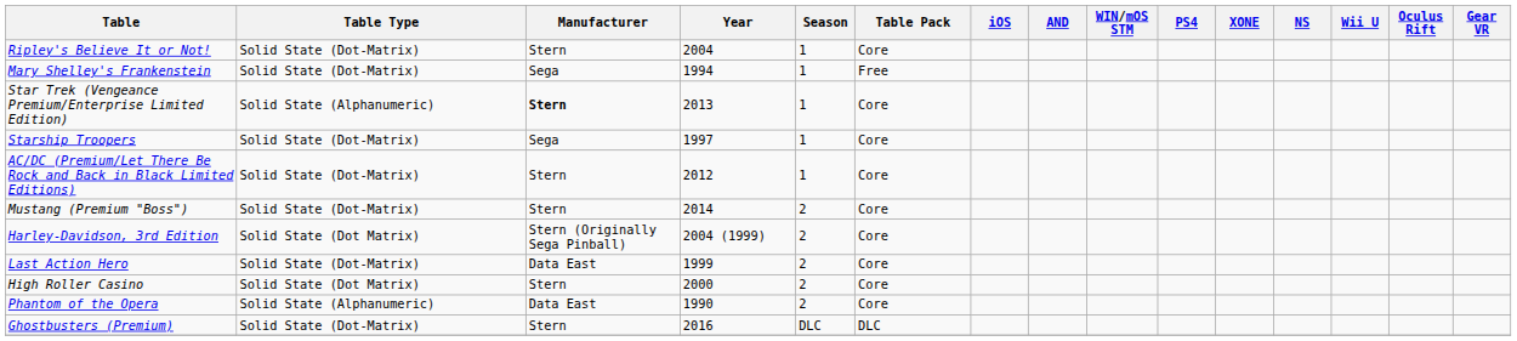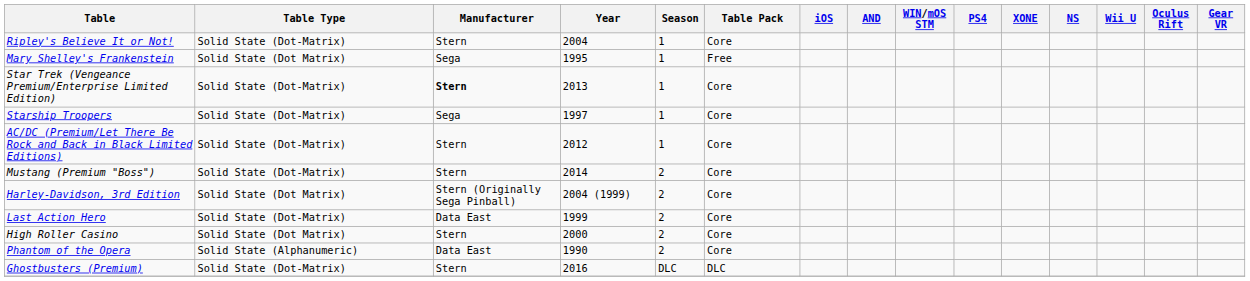 <table class="wikitable sortable" style=>
 <tr>
 <th style="width:12%;">Table</th>
 <th style="width:15%;">Table Type</th>
 <th style="width:8%;">Manufacturer</th>
 <th style="width:6%;">Year</th>
 <th style="width:2%;">Season</th>
 <th style="width:6%;" data-sort- type="number">Table Pack</th>
 <th style="width:3%;"><a href='#'>iOS</a></th>
 <th style="width:3%;"><a href='#'>AND</a></th>
 <th style="width:3%;"><a href='#'>WIN</a>/<a href='#'>mOS</a> <a href='#'>STM</a></th>
 <th style="width:3%;"><a href='#'>PS4</a></th>
 <th style="width:3%;"><a href='#'>XONE</a></th>
 <th style="width:3%;"><a href='#'>NS</a></th>
 <th style="width:3%;"><a href='#'>Wii U</a></th>
 <th style="width:3%;"><a href='#'>Oculus Rift</a></th>
 <th style="width:3%;"><a href='#'>Gear VR</a></th>
 </tr>
 <tr>
 <td><em><a href='#'>Ripley's Believe It or Not!</a></em></td>
 <td>Solid State (Dot-Matrix)</td>
 <td>Stern</td>
 <td>2004</td>
 <td>1</td>
 <td data-sort-value="-1">Core</td>
 <td></td>
 <td></td>
 <td></td>
 <td></td>
 <td></td>
 <td></td>
 <td></td>
 <td></td>
 <td></td>
 </tr>
 <tr>
 <td><em><a href='#'>Mary Shelley's Frankenstein</a></em></td>
-<td>Solid State (Dot-Matrix)</td>
+<td>Solid State (Dot Matrix)</td>
 <td>Sega</td>
-<td>1994</td>
+<td>1995</td>
 <td>1</td>
 <td data-sort-value="0">Free</td>
 <td></td>
 <td></td>
 <td></td>
 <td></td>
 <td></td>
 <td></td>
 <td></td>
 <td></td>
 <td></td>
 </tr>
 <tr>
 <td><em>Star Trek (Vengeance Premium/Enterprise Limited Edition)</em></td>
-<td>Solid State (Alphanumeric)</td>
+<td>Solid State (Dot-Matrix)</td>
 <td><strong>Stern</strong></td>
 <td>2013</td>
 <td>1</td>
 <td data-sort-value="0">Core</td>
 <td></td>
 <td></td>
 <td></td>
 <td></td>
 <td></td>
 <td></td>
 <td></td>
 <td></td>
 <td></td>
 </tr>
 <tr>
 <td><em><a href='#'>Starship Troopers</a></em></td>
 <td>Solid State (Dot-Matrix)</td>
 <td>Sega</td>
 <td>1997</td>
 <td>1</td>
 <td data-sort-value="0">Core</td>
 <td></td>
 <td></td>
 <td></td>
 <td></td>
 <td></td>
 <td></td>
 <td></td>
 <td></td>
 <td></td>
 </tr>
 <tr>
 <td><em><a href='#'>AC/DC (Premium/Let There Be Rock and Back in Black Limited Editions)</a></em></td>
 <td>Solid State (Dot-Matrix)</td>
 <td>Stern</td>
 <td>2012</td>
 <td>1</td>
 <td data-sort-value="0">Core</td>
 <td></td>
 <td></td>
 <td></td>
 <td></td>
 <td></td>
 <td></td>
 <td></td>
 <td></td>
 <td></td>
 </tr>
 <tr>
 <td><em>Mustang (Premium "Boss")</em></td>
 <td>Solid State (Dot-Matrix)</td>
 <td>Stern</td>
 <td>2014</td>
 <td>2</td>
 <td data-sort-value="0">Core</td>
 <td></td>
 <td></td>
 <td></td>
 <td></td>
 <td></td>
 <td></td>
 <td></td>
 <td></td>
 <td></td>
 </tr>
 <tr>
 <td><em><a href='#'>Harley-Davidson, 3rd Edition</a></em></td>
 <td>Solid State (Dot Matrix)</td>
 <td>Stern (Originally Sega Pinball)</td>
 <td>2004 (1999)</td>
 <td>2</td>
 <td data-sort-value="0">Core</td>
 <td></td>
 <td></td>
 <td></td>
 <td></td>
 <td></td>
 <td></td>
 <td></td>
 <td></td>
 <td></td>
 </tr>
 <tr>
 <td><em><a href='#'>Last Action Hero</a></em></td>
 <td>Solid State (Dot-Matrix)</td>
 <td>Data East</td>
 <td>1999</td>
 <td>2</td>
 <td data-sort-value="0">Core</td>
 <td></td>
 <td></td>
 <td></td>
 <td></td>
 <td></td>
 <td></td>
 <td></td>
 <td></td>
 <td></td>
 </tr>
 <tr>
 <td><em>High Roller Casino</em></td>
 <td>Solid State (Dot Matrix)</td>
 <td>Stern</td>
 <td>2000</td>
 <td>2</td>
 <td data-sort-value="0">Core</td>
 <td></td>
 <td></td>
 <td></td>
 <td></td>
 <td></td>
 <td></td>
 <td></td>
 <td></td>
 <td></td>
 </tr>
 <tr>
 <td><em><a href='#'>Phantom of the Opera</a></em></td>
 <td>Solid State (Alphanumeric)</td>
 <td>Data East</td>
 <td>1990</td>
 <td>2</td>
 <td data-sort-value="0">Core</td>
 <td></td>
 <td></td>
 <td></td>
 <td></td>
 <td></td>
 <td></td>
 <td></td>
 <td></td>
 <td></td>
 </tr>
 <tr>
 <td><em><a href='#'>Ghostbusters (Premium)</a></em></td>
 <td>Solid State (Dot-Matrix)</td>
 <td>Stern</td>
 <td>2016</td>
 <td>DLC</td>
 <td data-sort-value="0">DLC</td>
 <td></td>
 <td></td>
 <td></td>
 <td></td>
 <td></td>
 <td></td>
 <td></td>
 <td></td>
 <td></td>
 </tr>
 <tr>
 </tr>
 </table>
